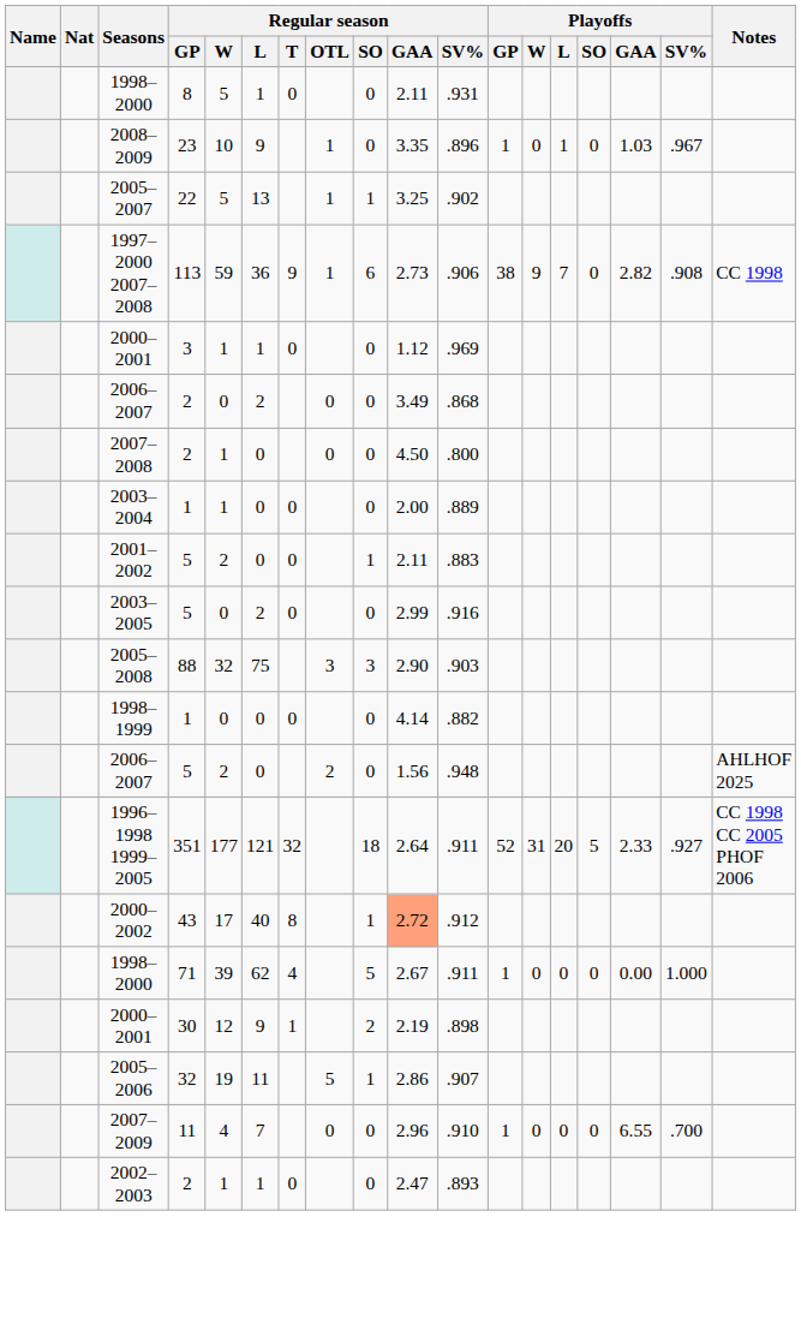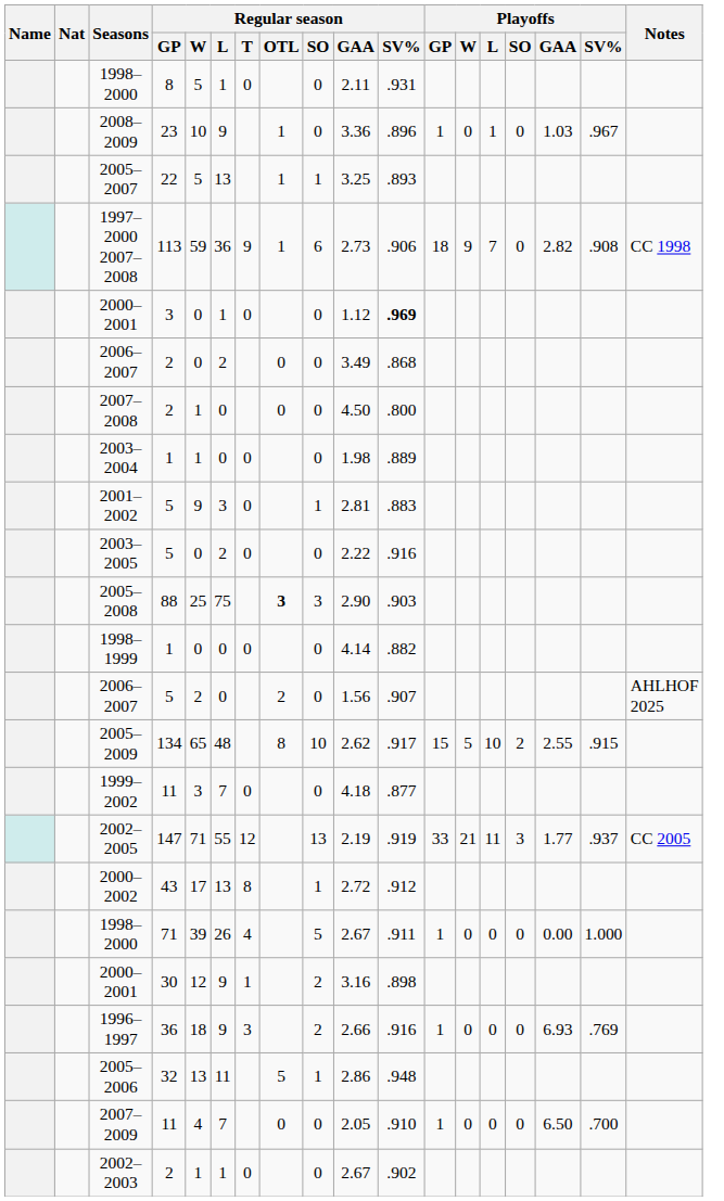 <table class="wikitable sortable plainrowheaders" style="text-align:center; font-size:95%">
 <tr>
 <th scope="col" rowspan="2">Name</th>
 <th scope="col" rowspan="2">Nat</th>
 <th scope="col" rowspan="2">Seasons</th>
 <th scope=colgroup colspan="8">Regular season</th>
 <th scope=colgroup colspan="6">Playoffs</th>
 <th scope="col" class="unsortable" rowspan="2">Notes</th>
 </tr>
 <tr>
 <th scope="col" data-sort-type="number">GP</th>
 <th scope="col" data-sort-type="number">W</th>
 <th scope="col" data-sort-type="number">L</th>
 <th scope="col" data-sort-type="number">T</th>
 <th scope="col" data-sort-type="number">OTL</th>
 <th scope="col" data-sort-type="number">SO</th>
 <th scope="col" data-sort-type="number">GAA</th>
 <th scope="col" data-sort-type="number">SV%</th>
 <th scope="col" data-sort-type="number">GP</th>
 <th scope="col" data-sort-type="number">W</th>
 <th scope="col" data-sort-type="number">L</th>
 <th scope="col" data-sort-type="number">SO</th>
 <th scope="col" data-sort-type="number">GAA</th>
 <th scope="col" data-sort-type="number">SV%</th>
 </tr>
 <tr>
 <th scope="row"></th>
 <td></td>
 <td>1998–2000</td>
 <td>8</td>
 <td>5</td>
 <td>1</td>
 <td>0</td>
 <td></td>
 <td>0</td>
 <td>2.11</td>
 <td>.931</td>
 <td></td>
 <td></td>
 <td></td>
 <td></td>
 <td></td>
 <td></td>
 <td></td>
 </tr>
 <tr>
 <th scope="row"></th>
 <td></td>
 <td>2008–2009</td>
 <td>23</td>
 <td>10</td>
 <td>9</td>
 <td></td>
 <td>1</td>
 <td>0</td>
-<td>3.35</td>
+<td>3.36</td>
 <td>.896</td>
 <td>1</td>
 <td>0</td>
 <td>1</td>
 <td>0</td>
 <td>1.03</td>
 <td>.967</td>
 <td></td>
 </tr>
 <tr>
 <th scope="row"></th>
 <td></td>
 <td>2005–2007</td>
 <td>22</td>
 <td>5</td>
 <td>13</td>
 <td></td>
 <td>1</td>
 <td>1</td>
 <td>3.25</td>
-<td>.902</td>
+<td>.893</td>
 <td></td>
 <td></td>
 <td></td>
 <td></td>
 <td></td>
 <td></td>
 <td></td>
 </tr>
 <tr>
 <th scope="row" style="background:#cfecec;"></th>
 <td></td>
 <td>1997–2000<br>2007–2008</td>
 <td>113</td>
 <td>59</td>
 <td>36</td>
 <td>9</td>
 <td>1</td>
 <td>6</td>
 <td>2.73</td>
 <td>.906</td>
-<td>38</td>
+<td>18</td>
 <td>9</td>
 <td>7</td>
 <td>0</td>
 <td>2.82</td>
 <td>.908</td>
 <td align="left">CC <a href='#'>1998</a></td>
 </tr>
 <tr>
 <th scope="row"></th>
 <td></td>
 <td>2000–2001</td>
 <td>3</td>
-<td>1</td>
+<td>0</td>
 <td>1</td>
 <td>0</td>
 <td></td>
 <td>0</td>
 <td>1.12</td>
-<td>.969</td>
+<td><strong>.969</strong></td>
 <td></td>
 <td></td>
 <td></td>
 <td></td>
 <td></td>
 <td></td>
 <td></td>
 </tr>
 <tr>
 <th scope="row"></th>
 <td></td>
 <td>2006–2007</td>
 <td>2</td>
 <td>0</td>
 <td>2</td>
 <td></td>
 <td>0</td>
 <td>0</td>
 <td>3.49</td>
 <td>.868</td>
 <td></td>
 <td></td>
 <td></td>
 <td></td>
 <td></td>
 <td></td>
 <td></td>
 </tr>
 <tr>
 <th scope="row"></th>
 <td></td>
 <td>2007–2008</td>
 <td>2</td>
 <td>1</td>
 <td>0</td>
 <td></td>
 <td>0</td>
 <td>0</td>
 <td>4.50</td>
 <td>.800</td>
 <td></td>
 <td></td>
 <td></td>
 <td></td>
 <td></td>
 <td></td>
 <td></td>
 </tr>
 <tr>
 <th scope="row"></th>
 <td></td>
 <td>2003–2004</td>
 <td>1</td>
 <td>1</td>
 <td>0</td>
 <td>0</td>
 <td></td>
 <td>0</td>
-<td>2.00</td>
+<td>1.98</td>
 <td>.889</td>
 <td></td>
 <td></td>
 <td></td>
 <td></td>
 <td></td>
 <td></td>
 <td></td>
 </tr>
 <tr>
 <th scope="row"></th>
 <td></td>
 <td>2001–2002</td>
 <td>5</td>
-<td>2</td>
-<td>0</td>
+<td>9</td>
+<td>3</td>
 <td>0</td>
 <td></td>
 <td>1</td>
-<td>2.11</td>
+<td>2.81</td>
 <td>.883</td>
 <td></td>
 <td></td>
 <td></td>
 <td></td>
 <td></td>
 <td></td>
 <td></td>
 </tr>
 <tr>
 <th scope="row"></th>
 <td></td>
 <td>2003–2005</td>
 <td>5</td>
 <td>0</td>
 <td>2</td>
 <td>0</td>
 <td></td>
 <td>0</td>
-<td>2.99</td>
+<td>2.22</td>
 <td>.916</td>
 <td></td>
 <td></td>
 <td></td>
 <td></td>
 <td></td>
 <td></td>
 <td></td>
 </tr>
 <tr>
 <th scope="row"></th>
 <td></td>
 <td>2005–2008</td>
 <td>88</td>
-<td>32</td>
+<td>25</td>
 <td>75</td>
 <td></td>
-<td>3</td>
+<td><strong>3</strong></td>
 <td>3</td>
 <td>2.90</td>
 <td>.903</td>
 <td></td>
 <td></td>
 <td></td>
 <td></td>
 <td></td>
 <td></td>
 <td></td>
 </tr>
 <tr>
 <th scope="row"></th>
 <td></td>
 <td>1998–1999</td>
 <td>1</td>
 <td>0</td>
 <td>0</td>
 <td>0</td>
 <td></td>
 <td>0</td>
 <td>4.14</td>
 <td>.882</td>
 <td></td>
 <td></td>
 <td></td>
 <td></td>
 <td></td>
 <td></td>
 <td></td>
 </tr>
 <tr>
 <th scope="row"></th>
 <td></td>
 <td>2006–2007</td>
 <td>5</td>
 <td>2</td>
 <td>0</td>
 <td></td>
 <td>2</td>
 <td>0</td>
 <td>1.56</td>
-<td>.948</td>
+<td>.907</td>
 <td></td>
 <td></td>
 <td></td>
 <td></td>
 <td></td>
 <td></td>
 <td align="left">AHLHOF 2025</td>
 </tr>
 <tr>
+<th scope="row"></th>
+<td></td>
+<td>2005–2009</td>
+<td>134</td>
+<td>65</td>
+<td>48</td>
+<td></td>
+<td>8</td>
+<td>10</td>
+<td>2.62</td>
+<td>.917</td>
+<td>15</td>
+<td>5</td>
+<td>10</td>
+<td>2</td>
+<td>2.55</td>
+<td>.915</td>
+<td></td>
+</tr>
+<tr>
+<th scope="row"></th>
+<td></td>
+<td>1999–2002</td>
+<td>11</td>
+<td>3</td>
+<td>7</td>
+<td>0</td>
+<td></td>
+<td>0</td>
+<td>4.18</td>
+<td>.877</td>
+<td></td>
+<td></td>
+<td></td>
+<td></td>
+<td></td>
+<td></td>
+<td></td>
+</tr>
+<tr>
 <th scope="row" style="background:#cfecec;"></th>
 <td></td>
-<td>1996–1998<br>1999–2005</td>
-<td>351</td>
-<td>177</td>
-<td>121</td>
-<td>32</td>
+<td>2002–2005</td>
+<td>147</td>
+<td>71</td>
+<td>55</td>
+<td>12</td>
 <td></td>
-<td>18</td>
-<td>2.64</td>
-<td>.911</td>
-<td>52</td>
-<td>31</td>
-<td>20</td>
-<td>5</td>
-<td>2.33</td>
-<td>.927</td>
-<td align="left">CC <a href='#'>1998</a><br>CC <a href='#'>2005</a><br>PHOF 2006</td>
+<td>13</td>
+<td>2.19</td>
+<td>.919</td>
+<td>33</td>
+<td>21</td>
+<td>11</td>
+<td>3</td>
+<td>1.77</td>
+<td>.937</td>
+<td align="left">CC <a href='#'>2005</a></td>
 </tr>
 <tr>
 <th scope="row"></th>
 <td></td>
 <td>2000–2002</td>
 <td>43</td>
 <td>17</td>
-<td>40</td>
+<td>13</td>
 <td>8</td>
 <td></td>
 <td>1</td>
-<td style="background: lightsalmon;">2.72</td>
+<td>2.72</td>
 <td>.912</td>
 <td></td>
 <td></td>
 <td></td>
 <td></td>
 <td></td>
 <td></td>
 <td></td>
 </tr>
 <tr>
 <th scope="row"></th>
 <td></td>
 <td>1998–2000</td>
 <td>71</td>
 <td>39</td>
-<td>62</td>
+<td>26</td>
 <td>4</td>
 <td></td>
 <td>5</td>
 <td>2.67</td>
 <td>.911</td>
 <td>1</td>
 <td>0</td>
 <td>0</td>
 <td>0</td>
 <td>0.00</td>
 <td>1.000</td>
 <td></td>
 </tr>
 <tr>
 <th scope="row"></th>
 <td></td>
 <td>2000–2001</td>
 <td>30</td>
 <td>12</td>
 <td>9</td>
 <td>1</td>
 <td></td>
 <td>2</td>
-<td>2.19</td>
+<td>3.16</td>
 <td>.898</td>
 <td></td>
 <td></td>
 <td></td>
 <td></td>
 <td></td>
 <td></td>
 <td></td>
 </tr>
 <tr>
 <th scope="row"></th>
 <td></td>
+<td>1996–1997</td>
+<td>36</td>
+<td>18</td>
+<td>9</td>
+<td>3</td>
+<td></td>
+<td>2</td>
+<td>2.66</td>
+<td>.916</td>
+<td>1</td>
+<td>0</td>
+<td>0</td>
+<td>0</td>
+<td>6.93</td>
+<td>.769</td>
+<td></td>
+</tr>
+<tr>
+<th scope="row"></th>
+<td></td>
 <td>2005–2006</td>
 <td>32</td>
-<td>19</td>
+<td>13</td>
 <td>11</td>
 <td></td>
 <td>5</td>
 <td>1</td>
 <td>2.86</td>
-<td>.907</td>
+<td>.948</td>
 <td></td>
 <td></td>
 <td></td>
 <td></td>
 <td></td>
 <td></td>
 <td></td>
 </tr>
 <tr>
 <th scope="row"></th>
 <td></td>
 <td>2007–2009</td>
 <td>11</td>
 <td>4</td>
 <td>7</td>
 <td></td>
 <td>0</td>
 <td>0</td>
-<td>2.96</td>
+<td>2.05</td>
 <td>.910</td>
 <td>1</td>
 <td>0</td>
 <td>0</td>
 <td>0</td>
-<td>6.55</td>
+<td>6.50</td>
 <td>.700</td>
 <td></td>
 </tr>
 <tr>
 <th scope="row"></th>
 <td></td>
 <td>2002–2003</td>
 <td>2</td>
 <td>1</td>
 <td>1</td>
 <td>0</td>
 <td></td>
 <td>0</td>
-<td>2.47</td>
-<td>.893</td>
+<td>2.67</td>
+<td>.902</td>
 <td></td>
 <td></td>
 <td></td>
 <td></td>
 <td></td>
 <td></td>
 <td></td>
 </tr>
 </table>
